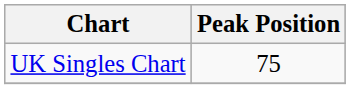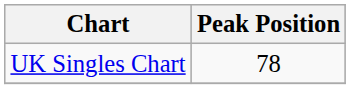 <table class="wikitable">
 <tr>
 <th align="left">Chart</th>
 <th align="left">Peak Position</th>
 </tr>
 <tr>
 <td align="left"><a href='#'>UK Singles Chart</a></td>
-<td align="center">75</td>
+<td align="center">78</td>
 </tr>
 <tr>
 </tr>
 </table>
